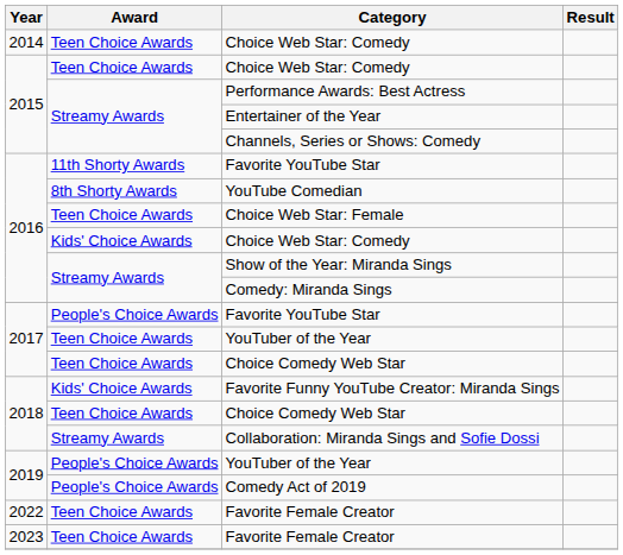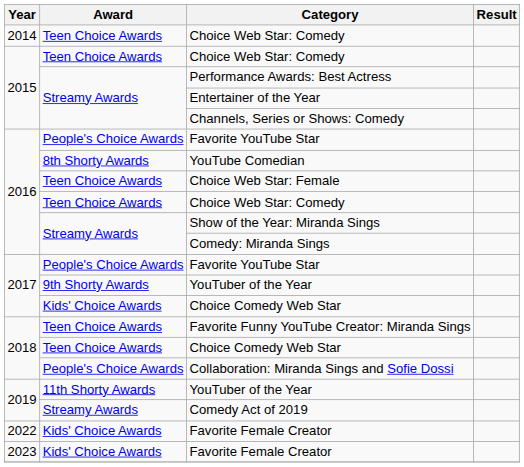 <table class="wikitable">
 <tr>
 <th>Year</th>
 <th>Award</th>
 <th>Category</th>
 <th>Result</th>
 </tr>
 <tr>
 <td>2014</td>
 <td><a href='#'>Teen Choice Awards</a></td>
 <td>Choice Web Star: Comedy</td>
 <td></td>
 </tr>
 <tr>
 <td rowspan="4" scope="row">2015</td>
 <td><a href='#'>Teen Choice Awards</a></td>
 <td>Choice Web Star: Comedy</td>
 <td></td>
 </tr>
 <tr>
 <td rowspan="3"><a href='#'>Streamy Awards</a></td>
 <td>Performance Awards: Best Actress</td>
 <td></td>
 </tr>
 <tr>
 <td>Entertainer of the Year</td>
 <td></td>
 </tr>
 <tr>
 <td>Channels, Series or Shows: Comedy</td>
 <td></td>
 </tr>
 <tr>
 <td rowspan="6" scope="row">2016</td>
-<td><a href='#'>11th Shorty Awards</a></td>
+<td><a href='#'>People's Choice Awards</a></td>
 <td>Favorite YouTube Star</td>
 <td></td>
 </tr>
 <tr>
 <td><a href='#'>8th Shorty Awards</a></td>
 <td>YouTube Comedian</td>
 <td></td>
 </tr>
 <tr>
 <td><a href='#'>Teen Choice Awards</a></td>
 <td>Choice Web Star: Female</td>
 <td></td>
 </tr>
 <tr>
-<td><a href='#'>Kids' Choice Awards</a></td>
+<td><a href='#'>Teen Choice Awards</a></td>
 <td>Choice Web Star: Comedy</td>
 <td></td>
 </tr>
 <tr>
 <td rowspan="2"><a href='#'>Streamy Awards</a></td>
 <td>Show of the Year: Miranda Sings</td>
 <td></td>
 </tr>
 <tr>
 <td>Comedy: Miranda Sings</td>
 <td></td>
 </tr>
 <tr>
 <td rowspan="3" scope="row">2017</td>
 <td><a href='#'>People's Choice Awards</a></td>
 <td>Favorite YouTube Star</td>
 <td></td>
 </tr>
 <tr>
-<td><a href='#'>Teen Choice Awards</a></td>
+<td><a href='#'>9th Shorty Awards</a></td>
 <td>YouTuber of the Year</td>
 <td></td>
 </tr>
 <tr>
-<td><a href='#'>Teen Choice Awards</a></td>
+<td><a href='#'>Kids' Choice Awards</a></td>
 <td>Choice Comedy Web Star</td>
 <td></td>
 </tr>
 <tr>
 <td rowspan="3" scope="row">2018</td>
-<td><a href='#'>Kids' Choice Awards</a></td>
+<td><a href='#'>Teen Choice Awards</a></td>
 <td>Favorite Funny YouTube Creator: Miranda Sings</td>
 <td></td>
 </tr>
 <tr>
 <td><a href='#'>Teen Choice Awards</a></td>
 <td>Choice Comedy Web Star</td>
 <td></td>
 </tr>
 <tr>
-<td><a href='#'>Streamy Awards</a></td>
+<td><a href='#'>People's Choice Awards</a></td>
 <td>Collaboration: Miranda Sings and <a href='#'>Sofie Dossi</a></td>
 <td></td>
 </tr>
 <tr>
 <td rowspan="2" scope="row">2019</td>
-<td><a href='#'>People's Choice Awards</a></td>
+<td><a href='#'>11th Shorty Awards</a></td>
 <td>YouTuber of the Year</td>
 <td></td>
 </tr>
 <tr>
-<td><a href='#'>People's Choice Awards</a></td>
+<td><a href='#'>Streamy Awards</a></td>
 <td>Comedy Act of 2019</td>
 <td></td>
 </tr>
 <tr>
 <td rowspan="1" scope="row">2022</td>
-<td><a href='#'>Teen Choice Awards</a></td>
+<td><a href='#'>Kids' Choice Awards</a></td>
 <td>Favorite Female Creator</td>
 <td></td>
 </tr>
 <tr>
 <td rowspan="1" scope="row">2023</td>
-<td><a href='#'>Teen Choice Awards</a></td>
+<td><a href='#'>Kids' Choice Awards</a></td>
 <td>Favorite Female Creator</td>
 <td></td>
 </tr>
 <tr>
 </tr>
 </table>
